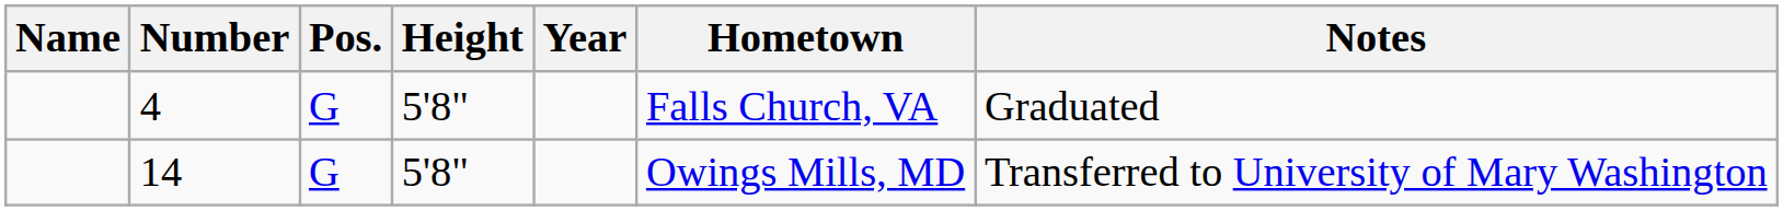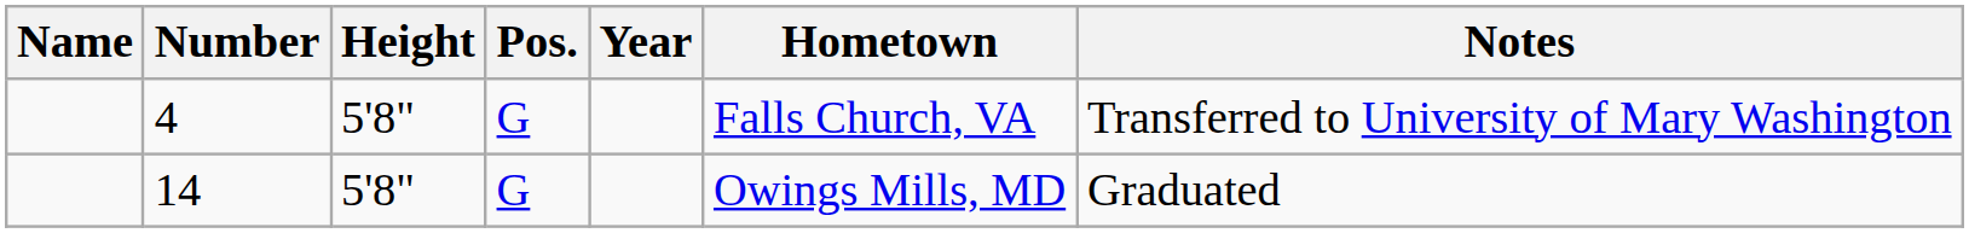 <table class="wikitable sortable" border="1">
 <tr>
 <th>Name</th>
 <th>Number</th>
+<th>Height</th>
 <th>Pos.</th>
-<th>Height</th>
 <th>Year</th>
 <th>Hometown</th>
 <th class="unsortable">Notes</th>
 </tr>
 <tr>
 <td></td>
 <td>4</td>
+<td>5'8"</td>
 <td><a href='#'>G</a></td>
-<td>5'8"</td>
 <td></td>
 <td><a href='#'>Falls Church, VA</a></td>
-<td>Graduated</td>
+<td>Transferred to <a href='#'>University of Mary Washington</a></td>
 </tr>
 <tr>
 <td></td>
 <td>14</td>
+<td>5'8"</td>
 <td><a href='#'>G</a></td>
-<td>5'8"</td>
 <td></td>
 <td><a href='#'>Owings Mills, MD</a></td>
-<td>Transferred to <a href='#'>University of Mary Washington</a></td>
+<td>Graduated</td>
 </tr>
 </table>
